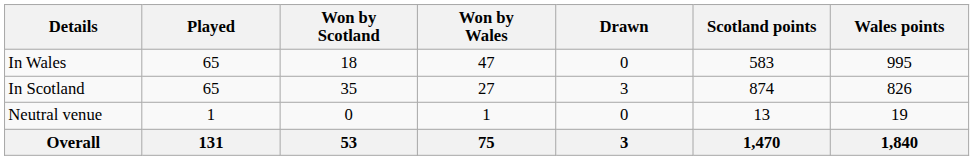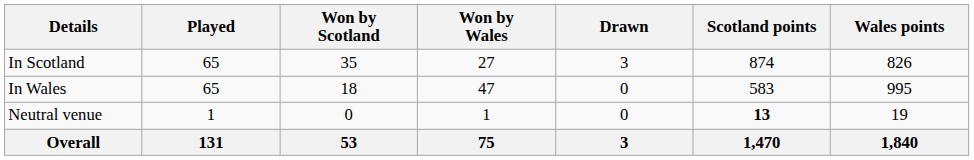 <table class="wikitable sortable">
 <tr>
 <th width="125">Details</th>
 <th width="125">Played</th>
 <th width="125">Won by<br>Scotland</th>
 <th width="125">Won by<br>Wales</th>
 <th width="125">Drawn</th>
 <th width="125">Scotland points</th>
 <th width="125">Wales points</th>
 </tr>
 <tr>
+<td>In Scotland</td>
+<td align=center>65</td>
+<td align=center>35</td>
+<td align=center>27</td>
+<td align=center>3</td>
+<td align=center>874</td>
+<td align=center>826</td>
+</tr>
+<tr>
 <td>In Wales</td>
 <td align=center>65</td>
 <td align=center>18</td>
 <td align=center>47</td>
 <td align=center>0</td>
 <td align=center>583</td>
 <td align=center>995</td>
 </tr>
 <tr>
-<td>In Scotland</td>
-<td align=center>65</td>
-<td align=center>35</td>
-<td align=center>27</td>
-<td align=center>3</td>
-<td align=center>874</td>
-<td align=center>826</td>
-</tr>
-<tr>
 <td>Neutral venue</td>
 <td align=center>1</td>
 <td align=center>0</td>
 <td align=center>1</td>
 <td align=center>0</td>
-<td align=center>13</td>
+<td align=center><strong>13</strong></td>
 <td align=center>19</td>
 </tr>
 <tr>
 <th align=center>Overall</th>
 <th align=center>131</th>
 <th align=center>53</th>
 <th align=center>75</th>
 <th align=center>3</th>
 <th align=center>1,470</th>
 <th align=center>1,840</th>
 </tr>
 </table>
